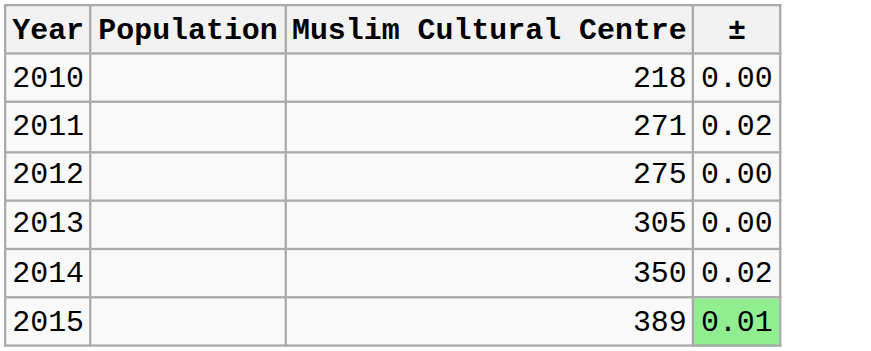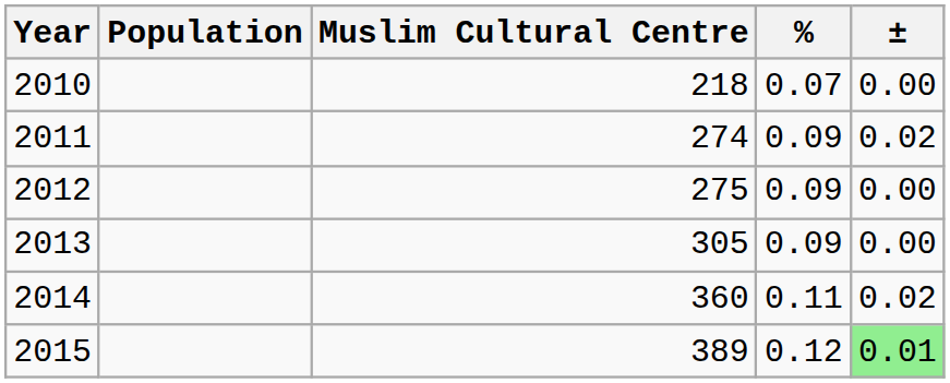 <table class="wikitable" style="text-align: right;">
 <tr>
 <th>Year</th>
 <th>Population</th>
 <th>Muslim Cultural Centre</th>
+<th>%</th>
 <th>±</th>
 </tr>
 <tr>
 <td>2010</td>
 <td></td>
 <td>218</td>
+<td>0.07</td>
 <td>0.00 </td>
 </tr>
 <tr>
 <td>2011</td>
 <td></td>
-<td>271</td>
+<td>274</td>
+<td>0.09</td>
 <td>0.02 </td>
 </tr>
 <tr>
 <td>2012</td>
 <td></td>
 <td>275</td>
+<td>0.09</td>
 <td>0.00 </td>
 </tr>
 <tr>
 <td>2013</td>
 <td></td>
 <td>305</td>
+<td>0.09</td>
 <td>0.00 </td>
 </tr>
 <tr>
 <td>2014</td>
 <td></td>
-<td>350</td>
+<td>360</td>
+<td>0.11</td>
 <td>0.02 </td>
 </tr>
 <tr>
 <td>2015</td>
 <td></td>
 <td>389</td>
+<td>0.12</td>
 <td style="background: lightgreen;">0.01 </td>
 </tr>
 </table>
